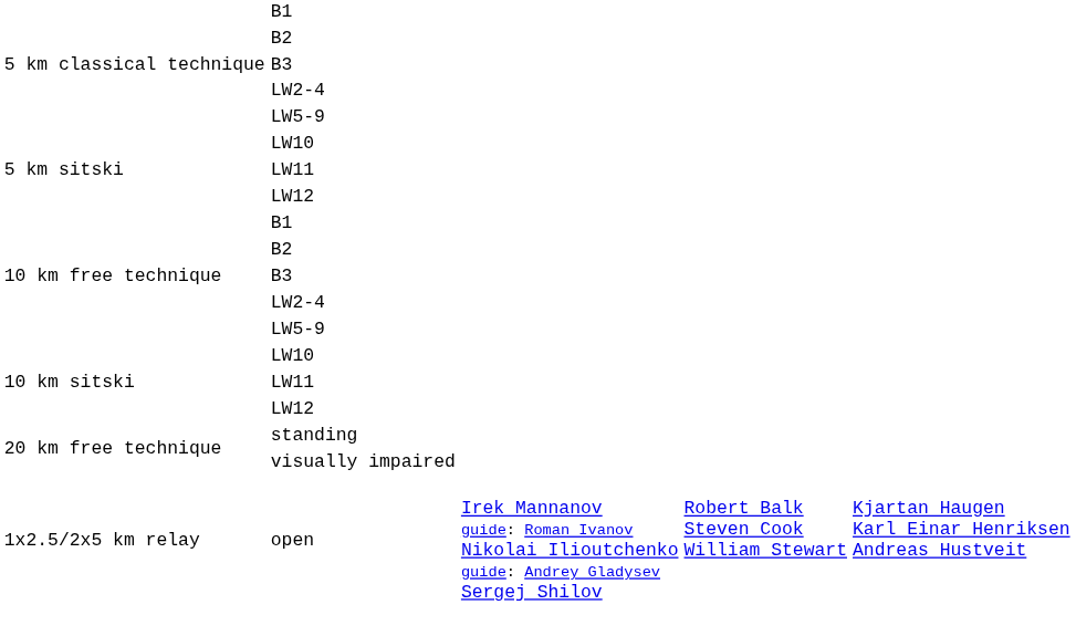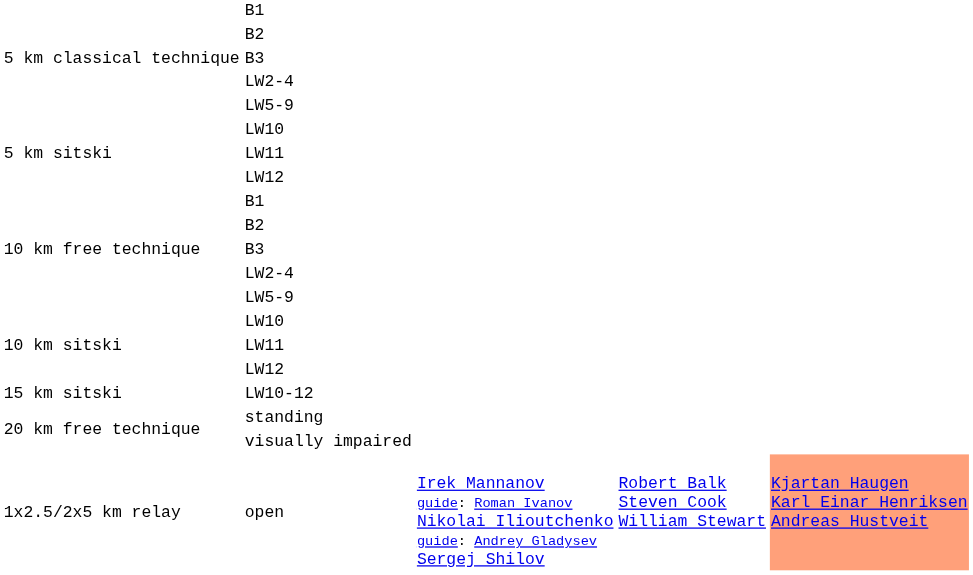 <table>
 <tr>
 <td rowspan="5">5 km classical technique</td>
 <td>B1<br></td>
 <td></td>
 <td></td>
 <td></td>
 </tr>
 <tr>
 <td>B2<br></td>
 <td></td>
 <td></td>
 <td></td>
 </tr>
 <tr>
 <td>B3<br></td>
 <td></td>
 <td></td>
 <td></td>
 </tr>
 <tr>
 <td>LW2-4<br></td>
 <td></td>
 <td></td>
 <td></td>
 </tr>
 <tr>
 <td>LW5-9<br></td>
 <td></td>
 <td></td>
 <td></td>
 </tr>
 <tr>
 <td rowspan="3">5 km sitski</td>
 <td>LW10<br></td>
 <td></td>
 <td></td>
 <td></td>
 </tr>
 <tr>
 <td>LW11<br></td>
 <td></td>
 <td></td>
 <td></td>
 </tr>
 <tr>
 <td>LW12<br></td>
 <td></td>
 <td></td>
 <td></td>
 </tr>
 <tr>
 <td rowspan="5">10 km free technique</td>
 <td>B1<br></td>
 <td></td>
 <td></td>
 <td></td>
 </tr>
 <tr>
 <td>B2<br></td>
 <td></td>
 <td></td>
 <td></td>
 </tr>
 <tr>
 <td>B3<br></td>
 <td></td>
 <td></td>
 <td></td>
 </tr>
 <tr>
 <td>LW2-4<br></td>
 <td></td>
 <td></td>
 <td></td>
 </tr>
 <tr>
 <td>LW5-9<br></td>
 <td></td>
 <td></td>
 <td></td>
 </tr>
 <tr>
 <td rowspan="3">10 km sitski</td>
 <td>LW10<br></td>
 <td></td>
 <td></td>
 <td></td>
 </tr>
 <tr>
 <td>LW11<br></td>
 <td></td>
 <td></td>
 <td></td>
 </tr>
 <tr>
 <td>LW12<br></td>
 <td></td>
 <td></td>
 <td></td>
 </tr>
 <tr>
+<td>15 km sitski</td>
+<td>LW10-12<br></td>
+<td></td>
+<td></td>
+<td></td>
+</tr>
+<tr>
 <td rowspan="2">20 km free technique</td>
 <td>standing<br></td>
 <td></td>
 <td></td>
 <td></td>
 </tr>
 <tr>
 <td>visually impaired<br></td>
 <td></td>
 <td></td>
 <td></td>
 </tr>
 <tr>
 <td>1x2.5/2x5 km relay</td>
 <td>open<br></td>
 <td valign=top> <br> <a href='#'>Irek Mannanov</a><br><small><a href='#'>guide</a>: <a href='#'>Roman Ivanov</a></small> <br> <a href='#'>Nikolai Ilioutchenko</a><br><small><a href='#'>guide</a>: <a href='#'>Andrey Gladysev</a></small> <br> <a href='#'>Sergej Shilov</a></td>
 <td valign=top> <br> <a href='#'>Robert Balk</a> <br> <a href='#'>Steven Cook</a> <br> <a href='#'>William Stewart</a></td>
-<td valign=top> <br> <a href='#'>Kjartan Haugen</a> <br> <a href='#'>Karl Einar Henriksen</a> <br> <a href='#'>Andreas Hustveit</a></td>
+<td valign=top style="background: lightsalmon;"> <br> <a href='#'>Kjartan Haugen</a> <br> <a href='#'>Karl Einar Henriksen</a> <br> <a href='#'>Andreas Hustveit</a></td>
 </tr>
 </table>
